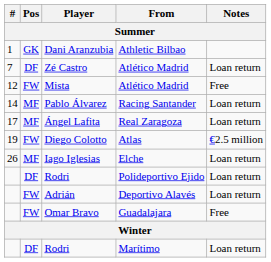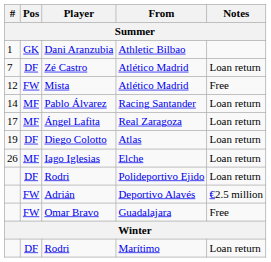 <table class="wikitable" style="font-size:95%; text-align:left;">
 <tr>
 <th>#</th>
 <th>Pos</th>
 <th>Player</th>
 <th>From</th>
 <th>Notes</th>
 </tr>
 <tr>
 <th colspan="5">Summer</th>
 </tr>
 <tr>
 <td>1</td>
 <td align="center"><a href='#'>GK</a></td>
 <td> <a href='#'>Dani Aranzubia</a></td>
 <td> <a href='#'>Athletic Bilbao</a></td>
 <td></td>
 </tr>
 <tr>
 <td>7</td>
 <td align="center"><a href='#'>DF</a></td>
 <td> <a href='#'>Zé Castro</a></td>
 <td> <a href='#'>Atlético Madrid</a></td>
 <td>Loan return</td>
 </tr>
 <tr>
 <td>12</td>
 <td align="center"><a href='#'>FW</a></td>
 <td> <a href='#'>Mista</a></td>
 <td> <a href='#'>Atlético Madrid</a></td>
 <td>Free</td>
 </tr>
 <tr>
 <td>14</td>
 <td align="center"><a href='#'>MF</a></td>
 <td> <a href='#'>Pablo Álvarez</a></td>
 <td> <a href='#'>Racing Santander</a></td>
 <td>Loan return</td>
 </tr>
 <tr>
 <td>17</td>
 <td align="center"><a href='#'>MF</a></td>
 <td> <a href='#'>Ángel Lafita</a></td>
 <td> <a href='#'>Real Zaragoza</a></td>
 <td>Loan return</td>
 </tr>
 <tr>
 <td>19</td>
-<td align="center"><a href='#'>FW</a></td>
+<td align="center"><a href='#'>DF</a></td>
 <td> <a href='#'>Diego Colotto</a></td>
 <td> <a href='#'>Atlas</a></td>
-<td><a href='#'>€</a>2.5 million</td>
+<td>Loan return</td>
 </tr>
 <tr>
 <td>26</td>
 <td align="center"><a href='#'>MF</a></td>
 <td> <a href='#'>Iago Iglesias</a></td>
 <td> <a href='#'>Elche</a></td>
 <td>Loan return</td>
 </tr>
 <tr>
 <td></td>
 <td align="center"><a href='#'>DF</a></td>
 <td> <a href='#'>Rodri</a></td>
 <td> <a href='#'>Polideportivo Ejido</a></td>
 <td>Loan return</td>
 </tr>
 <tr>
 <td></td>
 <td align="center"><a href='#'>FW</a></td>
 <td> <a href='#'>Adrián</a></td>
 <td> <a href='#'>Deportivo Alavés</a></td>
-<td>Loan return</td>
+<td><a href='#'>€</a>2.5 million</td>
 </tr>
 <tr>
 <td></td>
 <td align="center"><a href='#'>FW</a></td>
 <td> <a href='#'>Omar Bravo</a></td>
 <td> <a href='#'>Guadalajara</a></td>
 <td>Free</td>
 </tr>
 <tr>
 <th colspan="5">Winter</th>
 </tr>
 <tr>
 <td></td>
 <td align="center"><a href='#'>DF</a></td>
 <td> <a href='#'>Rodri</a></td>
 <td> <a href='#'>Marítimo</a></td>
 <td>Loan return</td>
 </tr>
 </table>
